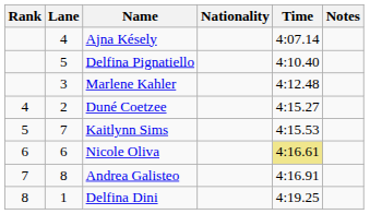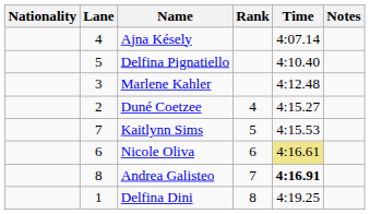 <table class="wikitable sortable" style="text-align:center">
 <tr>
-<th>Rank</th>
+<th>Nationality</th>
 <th>Lane</th>
 <th>Name</th>
-<th>Nationality</th>
+<th>Rank</th>
 <th>Time</th>
 <th>Notes</th>
 </tr>
 <tr>
-<td></td>
+<td align=left></td>
 <td>4</td>
 <td align=left><a href='#'>Ajna Késely</a></td>
-<td align=left></td>
+<td></td>
 <td>4:07.14</td>
 <td></td>
 </tr>
 <tr>
-<td></td>
+<td align=left></td>
 <td>5</td>
 <td align=left><a href='#'>Delfina Pignatiello</a></td>
-<td align=left></td>
+<td></td>
 <td>4:10.40</td>
 <td></td>
 </tr>
 <tr>
-<td></td>
+<td align=left></td>
 <td>3</td>
 <td align=left><a href='#'>Marlene Kahler</a></td>
-<td align=left></td>
+<td></td>
 <td>4:12.48</td>
 <td></td>
 </tr>
 <tr>
-<td>4</td>
+<td align=left></td>
 <td>2</td>
 <td align=left><a href='#'>Duné Coetzee</a></td>
-<td align=left></td>
+<td>4</td>
 <td>4:15.27</td>
 <td></td>
 </tr>
 <tr>
-<td>5</td>
+<td align=left></td>
 <td>7</td>
 <td align=left><a href='#'>Kaitlynn Sims</a></td>
-<td align=left></td>
+<td>5</td>
 <td>4:15.53</td>
 <td></td>
 </tr>
 <tr>
-<td>6</td>
+<td align=left></td>
 <td>6</td>
 <td align=left><a href='#'>Nicole Oliva</a></td>
-<td align=left></td>
+<td>6</td>
 <td style="background: khaki;">4:16.61</td>
 <td></td>
 </tr>
 <tr>
-<td>7</td>
+<td align=left></td>
 <td>8</td>
 <td align=left><a href='#'>Andrea Galisteo</a></td>
-<td align=left></td>
-<td>4:16.91</td>
+<td>7</td>
+<td><strong>4:16.91</strong></td>
 <td></td>
 </tr>
 <tr>
-<td>8</td>
+<td align=left></td>
 <td>1</td>
 <td align=left><a href='#'>Delfina Dini</a></td>
-<td align=left></td>
+<td>8</td>
 <td>4:19.25</td>
 <td></td>
 </tr>
 </table>
